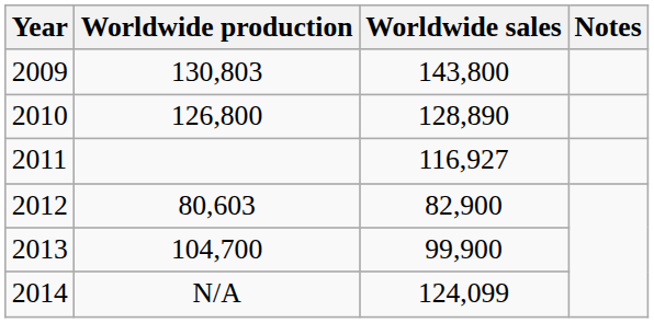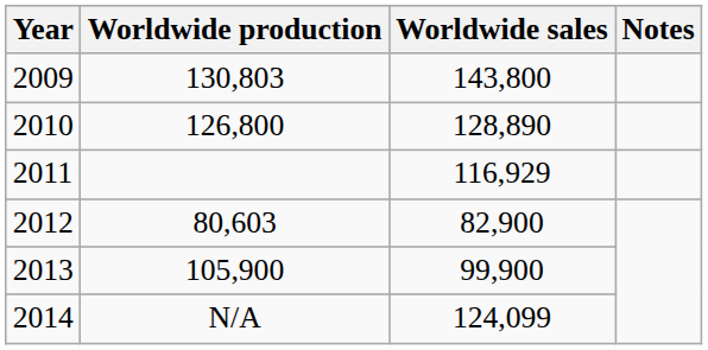 <table class="wikitable">
 <tr>
 <th>Year</th>
 <th>Worldwide production</th>
 <th>Worldwide sales</th>
 <th>Notes</th>
 </tr>
 <tr>
 <td>2009</td>
 <td align="center">130,803</td>
 <td align="center">143,800</td>
 <td></td>
 </tr>
 <tr>
 <td>2010</td>
 <td align="center">126,800</td>
 <td align="center">128,890</td>
 <td></td>
 </tr>
 <tr>
 <td>2011</td>
 <td></td>
-<td align="center">116,927</td>
+<td align="center">116,929</td>
 <td></td>
 </tr>
 <tr>
 <td>2012</td>
 <td align="center">80,603</td>
 <td align="center">82,900</td>
 </tr>
 <tr>
 <td>2013</td>
-<td align="center">104,700</td>
+<td align="center">105,900</td>
 <td align="center">99,900</td>
 </tr>
 <tr>
 <td>2014</td>
 <td align="center">N/A</td>
 <td align="center">124,099</td>
 </tr>
 </table>
